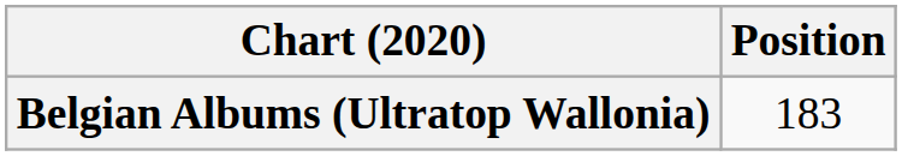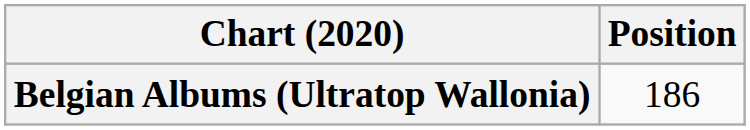 <table class="wikitable plainrowheaders" style="text-align:center">
 <tr>
 <th scope="col">Chart (2020)</th>
 <th scope="col">Position</th>
 </tr>
 <tr>
 <th scope="row">Belgian Albums (Ultratop Wallonia)</th>
-<td>183</td>
+<td>186</td>
 </tr>
 </table>
